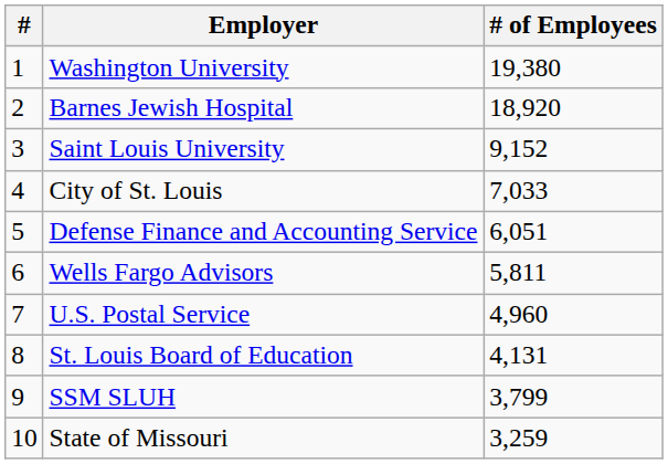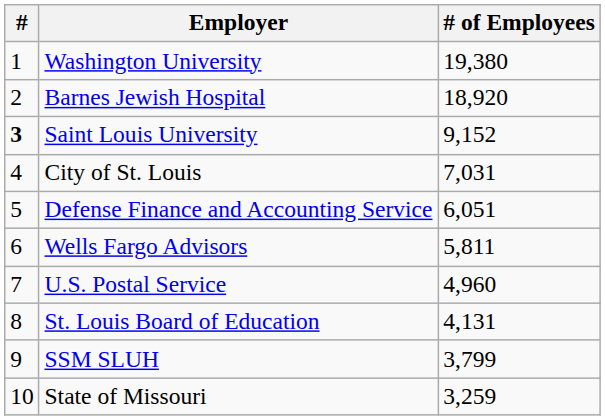 <table class="wikitable">
 <tr>
 <th>#</th>
 <th>Employer</th>
 <th># of Employees</th>
 </tr>
 <tr>
 <td>1</td>
 <td><a href='#'>Washington University</a></td>
 <td>19,380</td>
 </tr>
 <tr>
 <td>2</td>
 <td><a href='#'>Barnes Jewish Hospital</a></td>
 <td>18,920</td>
 </tr>
 <tr>
-<td>3</td>
+<td><strong>3</strong></td>
 <td><a href='#'>Saint Louis University</a></td>
 <td>9,152</td>
 </tr>
 <tr>
 <td>4</td>
 <td>City of St. Louis</td>
-<td>7,033</td>
+<td>7,031</td>
 </tr>
 <tr>
 <td>5</td>
 <td><a href='#'>Defense Finance and Accounting Service</a></td>
 <td>6,051</td>
 </tr>
 <tr>
 <td>6</td>
 <td><a href='#'>Wells Fargo Advisors</a></td>
 <td>5,811</td>
 </tr>
 <tr>
 <td>7</td>
 <td><a href='#'>U.S. Postal Service</a></td>
 <td>4,960</td>
 </tr>
 <tr>
 <td>8</td>
 <td><a href='#'>St. Louis Board of Education</a></td>
 <td>4,131</td>
 </tr>
 <tr>
 <td>9</td>
 <td><a href='#'>SSM SLUH</a></td>
 <td>3,799</td>
 </tr>
 <tr>
 <td>10</td>
 <td>State of Missouri</td>
 <td>3,259</td>
 </tr>
 </table>
